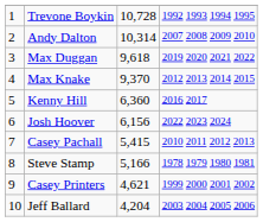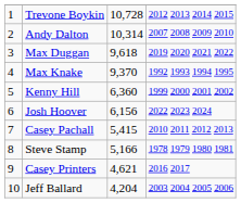 <table class="wikitable">
 <tr>
 </tr>
 <tr>
 <td>1</td>
 <td><a href='#'>Trevone Boykin</a></td>
 <td>10,728</td>
-<td style="font-size:80%;"><a href='#'>1992</a> <a href='#'>1993</a> <a href='#'>1994</a> <a href='#'>1995</a></td>
+<td style="font-size:80%;"><a href='#'>2012</a> <a href='#'>2013</a> <a href='#'>2014</a> <a href='#'>2015</a></td>
 </tr>
 <tr>
 <td>2</td>
 <td><a href='#'>Andy Dalton</a></td>
 <td>10,314</td>
 <td style="font-size:80%;"><a href='#'>2007</a> <a href='#'>2008</a> <a href='#'>2009</a> <a href='#'>2010</a></td>
 </tr>
 <tr>
 <td>3</td>
 <td><a href='#'>Max Duggan</a></td>
 <td>9,618</td>
 <td style="font-size:80%;"><a href='#'>2019</a> <a href='#'>2020</a> <a href='#'>2021</a> <a href='#'>2022</a></td>
 </tr>
 <tr>
 <td>4</td>
 <td><a href='#'>Max Knake</a></td>
 <td>9,370</td>
-<td style="font-size:80%;"><a href='#'>2012</a> <a href='#'>2013</a> <a href='#'>2014</a> <a href='#'>2015</a></td>
+<td style="font-size:80%;"><a href='#'>1992</a> <a href='#'>1993</a> <a href='#'>1994</a> <a href='#'>1995</a></td>
 </tr>
 <tr>
 <td>5</td>
 <td><a href='#'>Kenny Hill</a></td>
 <td>6,360</td>
-<td style="font-size:80%;"><a href='#'>2016</a> <a href='#'>2017</a></td>
+<td style="font-size:80%;"><a href='#'>1999</a> <a href='#'>2000</a> <a href='#'>2001</a> <a href='#'>2002</a></td>
 </tr>
 <tr>
 <td>6</td>
 <td><a href='#'>Josh Hoover</a></td>
 <td>6,156</td>
 <td style="font-size:80%;"><a href='#'>2022</a> <a href='#'>2023</a> <a href='#'>2024</a></td>
 </tr>
 <tr>
 <td>7</td>
 <td><a href='#'>Casey Pachall</a></td>
 <td>5,415</td>
 <td style="font-size:80%;"><a href='#'>2010</a> <a href='#'>2011</a> <a href='#'>2012</a> <a href='#'>2013</a></td>
 </tr>
 <tr>
 <td>8</td>
 <td>Steve Stamp</td>
 <td>5,166</td>
 <td style="font-size:80%;"><a href='#'>1978</a> <a href='#'>1979</a> <a href='#'>1980</a> <a href='#'>1981</a></td>
 </tr>
 <tr>
 <td>9</td>
 <td><a href='#'>Casey Printers</a></td>
 <td>4,621</td>
-<td style="font-size:80%;"><a href='#'>1999</a> <a href='#'>2000</a> <a href='#'>2001</a> <a href='#'>2002</a></td>
+<td style="font-size:80%;"><a href='#'>2016</a> <a href='#'>2017</a></td>
 </tr>
 <tr>
 <td>10</td>
 <td>Jeff Ballard</td>
 <td>4,204</td>
 <td style="font-size:80%;"><a href='#'>2003</a> <a href='#'>2004</a> <a href='#'>2005</a> <a href='#'>2006</a></td>
 </tr>
 </table>
